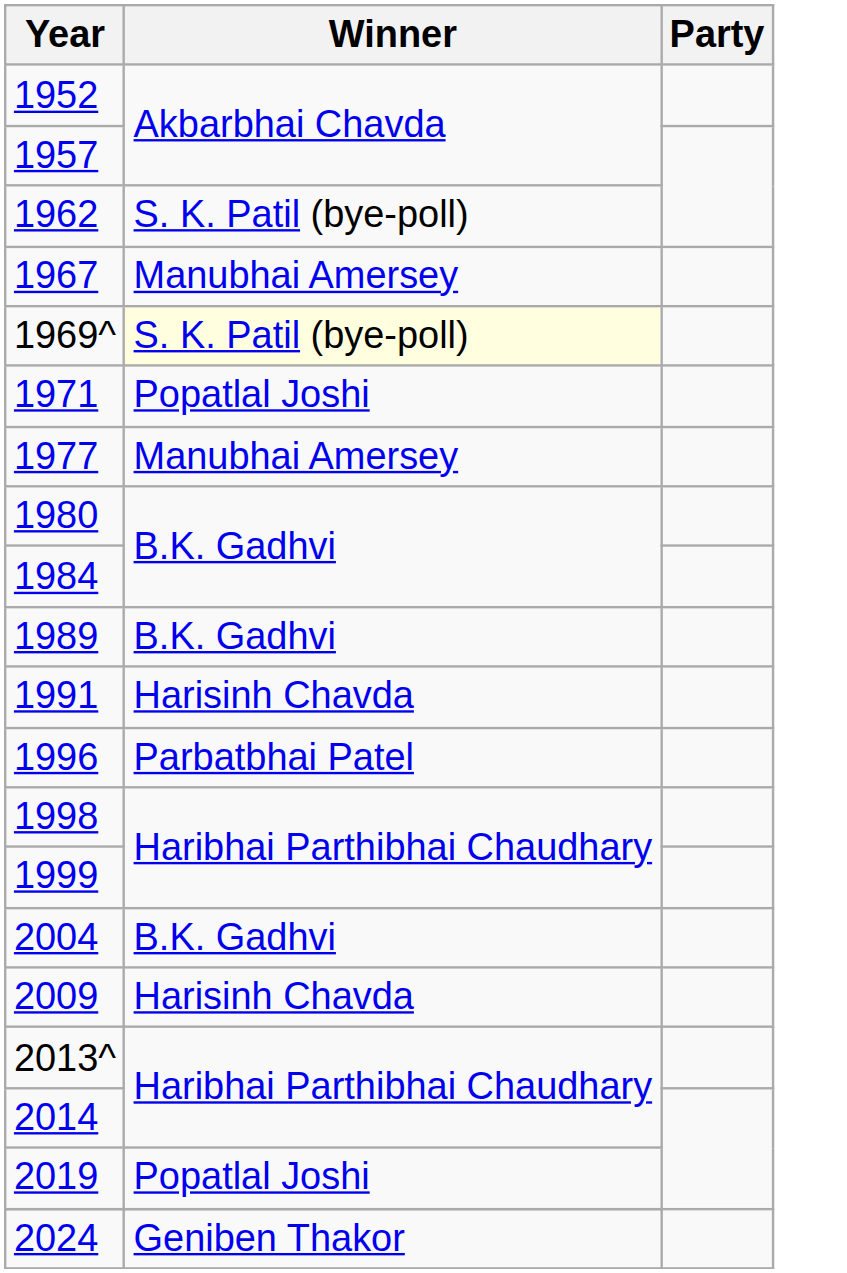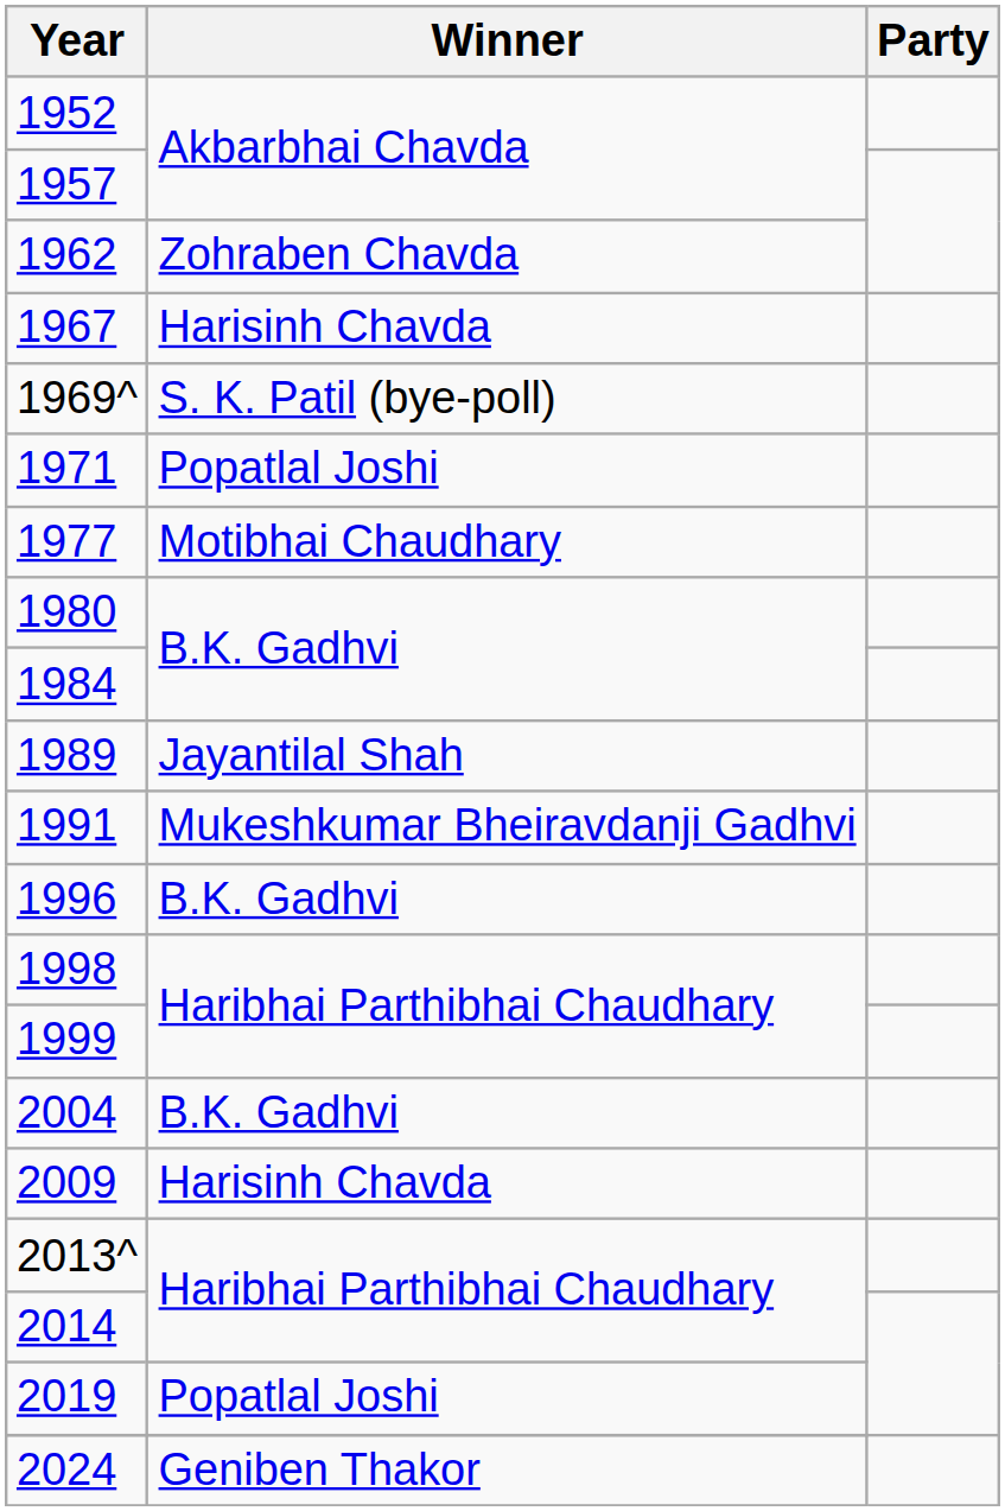 <table class="wikitable sortable">
 <tr>
 <th>Year</th>
 <th>Winner</th>
 <th colspan=2>Party</th>
 </tr>
 <tr>
 <td><a href='#'>1952</a></td>
 <td rowspan="2"><a href='#'>Akbarbhai Chavda</a></td>
 <td></td>
 </tr>
 <tr>
 <td><a href='#'>1957</a></td>
 </tr>
 <tr>
 <td><a href='#'>1962</a></td>
-<td><a href='#'>S. K. Patil</a> (bye-poll)</td>
+<td><a href='#'>Zohraben Chavda</a></td>
 </tr>
 <tr>
 <td><a href='#'>1967</a></td>
-<td><a href='#'>Manubhai Amersey</a></td>
+<td><a href='#'>Harisinh Chavda</a></td>
 <td></td>
 </tr>
 <tr>
 <td>1969^</td>
-<td style="background: lightyellow;"><a href='#'>S. K. Patil</a> (bye-poll)</td>
+<td><a href='#'>S. K. Patil</a> (bye-poll)</td>
 <td></td>
 </tr>
 <tr>
 <td><a href='#'>1971</a></td>
 <td><a href='#'>Popatlal Joshi</a></td>
 <td></td>
 </tr>
 <tr>
 <td><a href='#'>1977</a></td>
-<td><a href='#'>Manubhai Amersey</a></td>
+<td><a href='#'>Motibhai Chaudhary</a></td>
 <td></td>
 </tr>
 <tr>
 <td><a href='#'>1980</a></td>
 <td rowspan="2"><a href='#'>B.K. Gadhvi</a></td>
 <td></td>
 </tr>
 <tr>
 <td><a href='#'>1984</a></td>
 </tr>
 <tr>
 <td><a href='#'>1989</a></td>
-<td><a href='#'>B.K. Gadhvi</a></td>
+<td><a href='#'>Jayantilal Shah</a></td>
 <td></td>
 </tr>
 <tr>
 <td><a href='#'>1991</a></td>
-<td><a href='#'>Harisinh Chavda</a></td>
+<td><a href='#'>Mukeshkumar Bheiravdanji Gadhvi</a></td>
 <td></td>
 </tr>
 <tr>
 <td><a href='#'>1996</a></td>
-<td><a href='#'>Parbatbhai Patel</a></td>
+<td><a href='#'>B.K. Gadhvi</a></td>
 <td></td>
 </tr>
 <tr>
 <td><a href='#'>1998</a></td>
 <td rowspan="2"><a href='#'>Haribhai Parthibhai Chaudhary</a></td>
 <td></td>
 </tr>
 <tr>
 <td><a href='#'>1999</a></td>
 </tr>
 <tr>
 <td><a href='#'>2004</a></td>
 <td><a href='#'>B.K. Gadhvi</a></td>
 <td></td>
 </tr>
 <tr>
 <td><a href='#'>2009</a></td>
 <td><a href='#'>Harisinh Chavda</a></td>
 </tr>
 <tr>
 <td>2013^</td>
 <td rowspan="2"><a href='#'>Haribhai Parthibhai Chaudhary</a></td>
 <td></td>
 </tr>
 <tr>
 <td><a href='#'>2014</a></td>
 </tr>
 <tr>
 <td><a href='#'>2019</a></td>
 <td><a href='#'>Popatlal Joshi</a></td>
 </tr>
 <tr>
 </tr>
 <tr>
 <td><a href='#'>2024</a></td>
 <td><a href='#'>Geniben Thakor</a></td>
 <td></td>
 </tr>
 </table>
